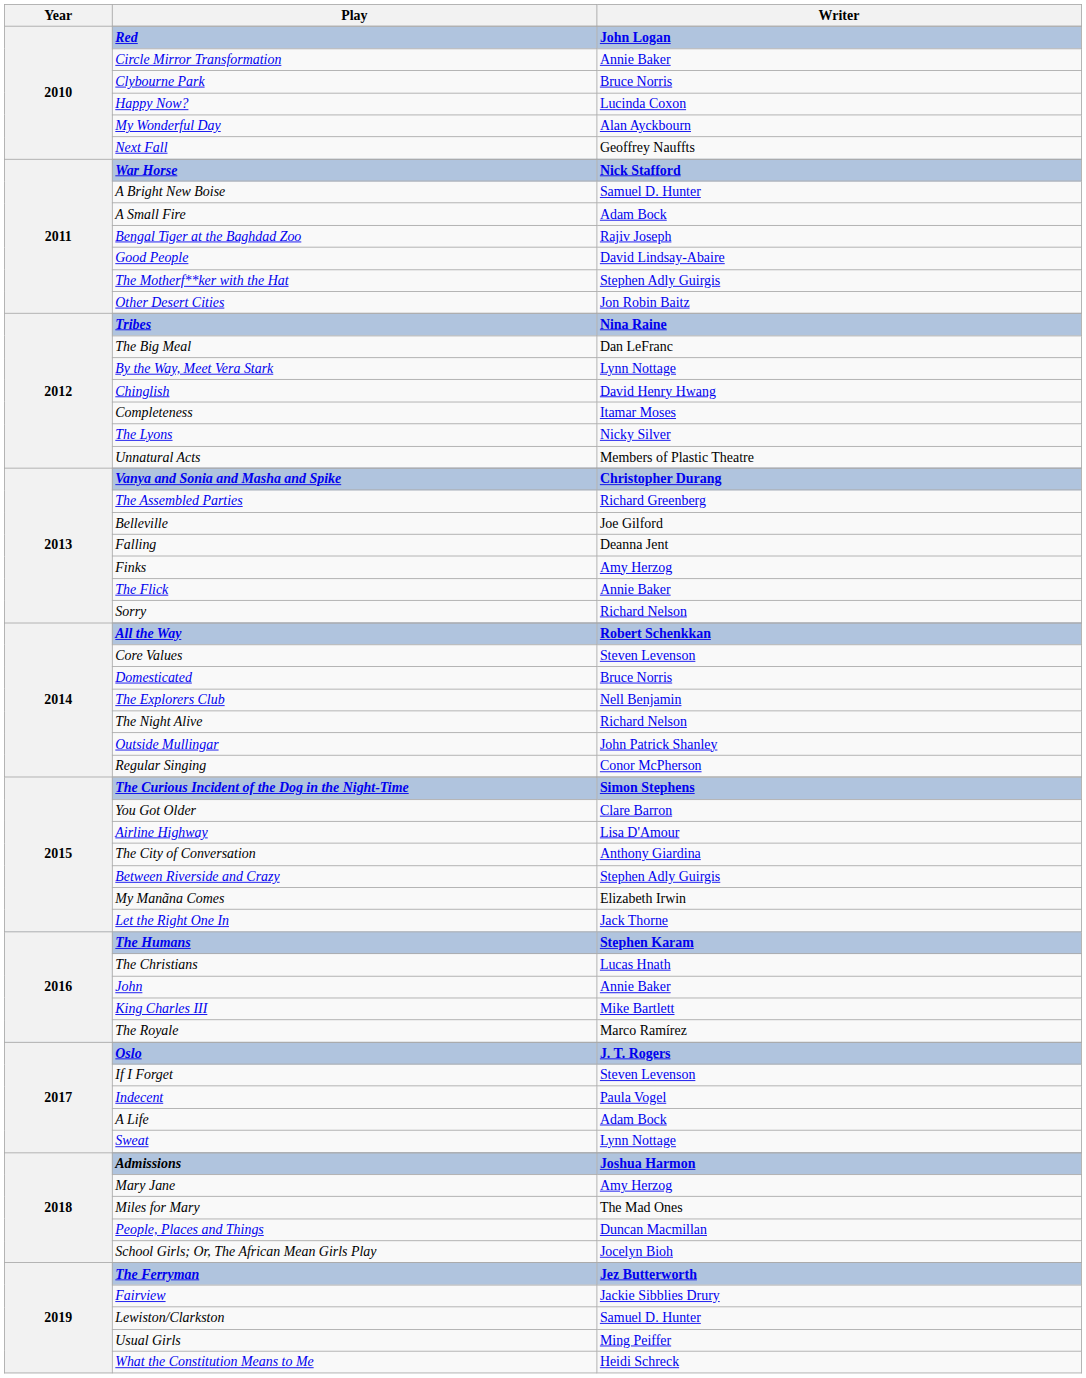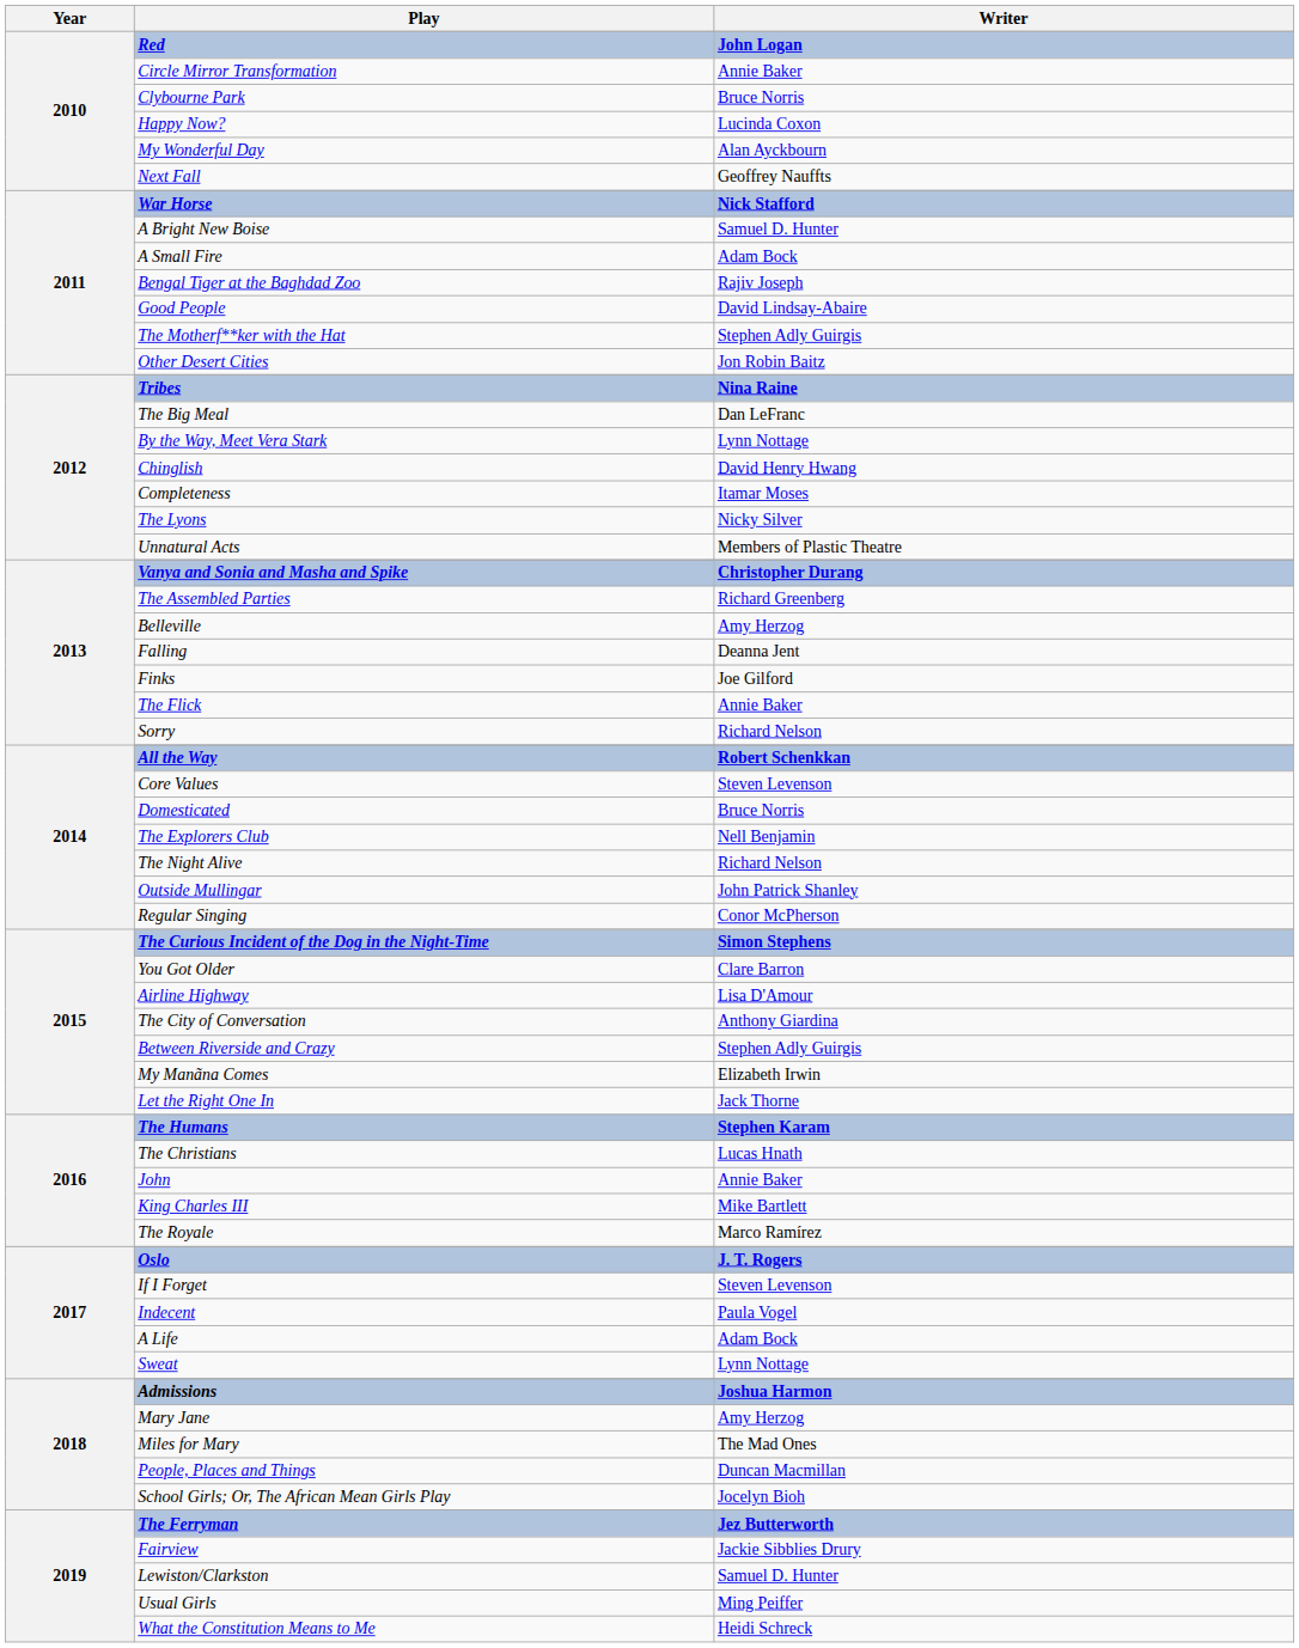 <table class="wikitable" style="width:98%;">
 <tr style="background:#bebebe;">
 <th style="width:10%;">Year</th>
 <th style="width:45%;">Play</th>
 <th style="width:45%;">Writer</th>
 </tr>
 <tr>
 <th rowspan="7">2010</th>
 </tr>
 <tr style="background:#B0C4DE">
 <td><strong><em><a href='#'>Red</a></em></strong></td>
 <td><strong><a href='#'>John Logan</a> </strong></td>
 </tr>
 <tr>
 <td><em><a href='#'>Circle Mirror Transformation</a></em></td>
 <td><a href='#'>Annie Baker</a></td>
 </tr>
 <tr>
 <td><em><a href='#'>Clybourne Park</a></em></td>
 <td><a href='#'>Bruce Norris</a></td>
 </tr>
 <tr>
 <td><em><a href='#'>Happy Now?</a></em></td>
 <td><a href='#'>Lucinda Coxon</a></td>
 </tr>
 <tr>
 <td><em><a href='#'>My Wonderful Day</a></em></td>
 <td><a href='#'>Alan Ayckbourn</a></td>
 </tr>
 <tr>
 <td><em><a href='#'>Next Fall</a></em></td>
 <td>Geoffrey Nauffts</td>
 </tr>
 <tr>
 <th rowspan="8">2011</th>
 </tr>
 <tr style="background:#B0C4DE">
 <td><strong><em><a href='#'>War Horse</a></em></strong></td>
 <td><strong><a href='#'>Nick Stafford</a> </strong></td>
 </tr>
 <tr>
 <td><em>A Bright New Boise</em></td>
 <td><a href='#'>Samuel D. Hunter</a></td>
 </tr>
 <tr>
 <td><em>A Small Fire</em></td>
 <td><a href='#'>Adam Bock</a></td>
 </tr>
 <tr>
 <td><em><a href='#'>Bengal Tiger at the Baghdad Zoo</a></em></td>
 <td><a href='#'>Rajiv Joseph</a></td>
 </tr>
 <tr>
 <td><em><a href='#'>Good People</a></em></td>
 <td><a href='#'>David Lindsay-Abaire</a></td>
 </tr>
 <tr>
 <td><em><a href='#'>The Motherf**ker with the Hat</a></em></td>
 <td><a href='#'>Stephen Adly Guirgis</a></td>
 </tr>
 <tr>
 <td><em><a href='#'>Other Desert Cities</a></em></td>
 <td><a href='#'>Jon Robin Baitz</a></td>
 </tr>
 <tr>
 <th rowspan="8">2012</th>
 </tr>
 <tr style="background:#B0C4DE">
 <td><strong><em><a href='#'>Tribes</a></em></strong></td>
 <td><strong><a href='#'>Nina Raine</a></strong></td>
 </tr>
 <tr>
 <td><em>The Big Meal</em></td>
 <td>Dan LeFranc</td>
 </tr>
 <tr>
 <td><em><a href='#'>By the Way, Meet Vera Stark</a></em></td>
 <td><a href='#'>Lynn Nottage</a></td>
 </tr>
 <tr>
 <td><em><a href='#'>Chinglish</a></em></td>
 <td><a href='#'>David Henry Hwang</a></td>
 </tr>
 <tr>
 <td><em>Completeness</em></td>
 <td><a href='#'>Itamar Moses</a></td>
 </tr>
 <tr>
 <td><em><a href='#'>The Lyons</a></em></td>
 <td><a href='#'>Nicky Silver</a></td>
 </tr>
 <tr>
 <td><em>Unnatural Acts</em></td>
 <td>Members of Plastic Theatre</td>
 </tr>
 <tr>
 <th rowspan="8">2013</th>
 </tr>
 <tr style="background:#B0C4DE">
 <td><strong><em><a href='#'>Vanya and Sonia and Masha and Spike</a></em></strong></td>
 <td><strong><a href='#'>Christopher Durang</a> </strong></td>
 </tr>
 <tr>
 <td><em><a href='#'>The Assembled Parties</a></em></td>
 <td><a href='#'>Richard Greenberg</a></td>
 </tr>
 <tr>
 <td><em>Belleville</em></td>
-<td>Joe Gilford</td>
+<td><a href='#'>Amy Herzog</a></td>
 </tr>
 <tr>
 <td><em>Falling</em></td>
 <td>Deanna Jent</td>
 </tr>
 <tr>
 <td><em>Finks</em></td>
-<td><a href='#'>Amy Herzog</a></td>
+<td>Joe Gilford</td>
 </tr>
 <tr>
 <td><em><a href='#'>The Flick</a></em></td>
 <td><a href='#'>Annie Baker</a></td>
 </tr>
 <tr>
 <td><em>Sorry</em></td>
 <td><a href='#'>Richard Nelson</a></td>
 </tr>
 <tr>
 <th rowspan="8">2014</th>
 </tr>
 <tr style="background:#B0C4DE">
 <td><strong><em><a href='#'>All the Way</a></em></strong></td>
 <td><strong><a href='#'>Robert Schenkkan</a> </strong></td>
 </tr>
 <tr>
 <td><em>Core Values</em></td>
 <td><a href='#'>Steven Levenson</a></td>
 </tr>
 <tr>
 <td><em><a href='#'>Domesticated</a></em></td>
 <td><a href='#'>Bruce Norris</a></td>
 </tr>
 <tr>
 <td><em><a href='#'>The Explorers Club</a></em></td>
 <td><a href='#'>Nell Benjamin</a></td>
 </tr>
 <tr>
 <td><em>The Night Alive</em></td>
 <td><a href='#'>Richard Nelson</a></td>
 </tr>
 <tr>
 <td><em><a href='#'>Outside Mullingar</a></em></td>
 <td><a href='#'>John Patrick Shanley</a></td>
 </tr>
 <tr>
 <td><em>Regular Singing</em></td>
 <td><a href='#'>Conor McPherson</a></td>
 </tr>
 <tr>
 <th rowspan="8">2015</th>
 </tr>
 <tr style="background:#B0C4DE">
 <td><strong><em><a href='#'>The Curious Incident of the Dog in the Night-Time</a></em></strong></td>
 <td><strong><a href='#'>Simon Stephens</a> </strong></td>
 </tr>
 <tr>
 <td><em>You Got Older</em></td>
 <td><a href='#'>Clare Barron</a></td>
 </tr>
 <tr>
 <td><em><a href='#'>Airline Highway</a></em></td>
 <td><a href='#'>Lisa D'Amour</a></td>
 </tr>
 <tr>
 <td><em>The City of Conversation</em></td>
 <td><a href='#'>Anthony Giardina</a></td>
 </tr>
 <tr>
 <td><em><a href='#'>Between Riverside and Crazy</a></em></td>
 <td><a href='#'>Stephen Adly Guirgis</a></td>
 </tr>
 <tr>
 <td><em>My Manãna Comes</em></td>
 <td>Elizabeth Irwin</td>
 </tr>
 <tr>
 <td><em><a href='#'>Let the Right One In</a></em></td>
 <td><a href='#'>Jack Thorne</a></td>
 </tr>
 <tr style="background:#B0C4DE">
 <th rowspan="5">2016</th>
 <td><strong><em><a href='#'>The Humans</a></em></strong></td>
 <td><strong><a href='#'>Stephen Karam</a> </strong></td>
 </tr>
 <tr>
 <td><em>The Christians</em></td>
 <td><a href='#'>Lucas Hnath</a></td>
 </tr>
 <tr>
 <td><em><a href='#'>John</a></em></td>
 <td><a href='#'>Annie Baker</a></td>
 </tr>
 <tr>
 <td><em><a href='#'>King Charles III</a></em></td>
 <td><a href='#'>Mike Bartlett</a></td>
 </tr>
 <tr>
 <td><em>The Royale</em></td>
 <td>Marco Ramírez</td>
 </tr>
 <tr>
 <th rowspan="6">2017</th>
 </tr>
 <tr style="background:#B0C4DE">
 <td><em><a href='#'><strong>Oslo</strong></a></em></td>
 <td><strong><a href='#'>J. T. Rogers</a> </strong></td>
 </tr>
 <tr>
 <td><em>If I Forget</em></td>
 <td><a href='#'>Steven Levenson</a></td>
 </tr>
 <tr>
 <td><em><a href='#'>Indecent</a></em></td>
 <td><a href='#'>Paula Vogel</a></td>
 </tr>
 <tr>
 <td><em>A Life</em></td>
 <td><a href='#'>Adam Bock</a></td>
 </tr>
 <tr>
 <td><em><a href='#'>Sweat</a></em></td>
 <td><a href='#'>Lynn Nottage</a></td>
 </tr>
 <tr>
 <th rowspan="6">2018</th>
 </tr>
 <tr style="background:#B0C4DE">
 <td><strong><em>Admissions</em></strong></td>
 <td><strong><a href='#'>Joshua Harmon</a></strong></td>
 </tr>
 <tr>
 <td><em>Mary Jane</em></td>
 <td><a href='#'>Amy Herzog</a></td>
 </tr>
 <tr>
 <td><em>Miles for Mary</em></td>
 <td>The Mad Ones</td>
 </tr>
 <tr>
 <td><em><a href='#'>People, Places and Things</a></em></td>
 <td><a href='#'>Duncan Macmillan</a></td>
 </tr>
 <tr>
 <td><em>School Girls; Or, The African Mean Girls Play</em></td>
 <td><a href='#'>Jocelyn Bioh</a></td>
 </tr>
 <tr>
 <th rowspan="6">2019</th>
 </tr>
 <tr style="background:#B0C4DE">
 <td><strong><em><a href='#'>The Ferryman</a></em></strong></td>
 <td><strong><a href='#'>Jez Butterworth</a> </strong></td>
 </tr>
 <tr>
 <td><em><a href='#'>Fairview</a></em></td>
 <td><a href='#'>Jackie Sibblies Drury</a></td>
 </tr>
 <tr>
 <td><em>Lewiston/Clarkston</em></td>
 <td><a href='#'>Samuel D. Hunter</a></td>
 </tr>
 <tr>
 <td><em>Usual Girls</em></td>
 <td><a href='#'>Ming Peiffer</a></td>
 </tr>
 <tr>
 <td><em><a href='#'>What the Constitution Means to Me</a></em></td>
 <td><a href='#'>Heidi Schreck</a></td>
 </tr>
 </table>
